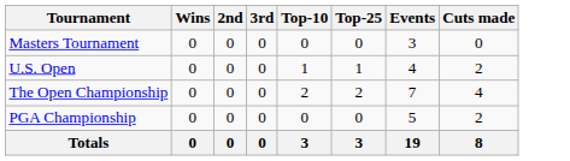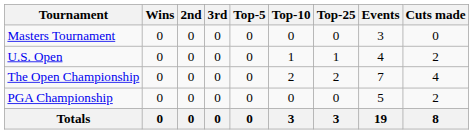 <table class=wikitable style=text-align:center>
 <tr>
 <th>Tournament</th>
 <th>Wins</th>
 <th>2nd</th>
 <th>3rd</th>
+<th>Top-5</th>
 <th>Top-10</th>
 <th>Top-25</th>
 <th>Events</th>
 <th>Cuts made</th>
 </tr>
 <tr>
 <td align=left><a href='#'>Masters Tournament</a></td>
+<td>0</td>
 <td>0</td>
 <td>0</td>
 <td>0</td>
 <td>0</td>
 <td>0</td>
 <td>3</td>
 <td>0</td>
 </tr>
 <tr>
 <td align=left><a href='#'>U.S. Open</a></td>
 <td>0</td>
 <td>0</td>
 <td>0</td>
+<td>0</td>
 <td>1</td>
 <td>1</td>
 <td>4</td>
 <td>2</td>
 </tr>
 <tr>
 <td align=left><a href='#'>The Open Championship</a></td>
+<td>0</td>
 <td>0</td>
 <td>0</td>
 <td>0</td>
 <td>2</td>
 <td>2</td>
 <td>7</td>
 <td>4</td>
 </tr>
 <tr>
 <td align=left><a href='#'>PGA Championship</a></td>
 <td>0</td>
 <td>0</td>
 <td>0</td>
 <td>0</td>
 <td>0</td>
+<td>0</td>
 <td>5</td>
 <td>2</td>
 </tr>
 <tr>
 <th>Totals</th>
+<th>0</th>
 <th>0</th>
 <th>0</th>
 <th>0</th>
 <th>3</th>
 <th>3</th>
 <th>19</th>
 <th>8</th>
 </tr>
 </table>
